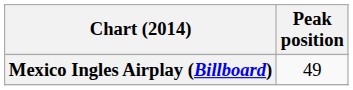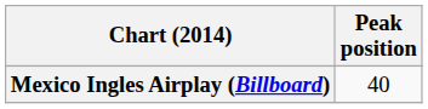 <table class="wikitable sortable plainrowheaders">
 <tr>
 <th>Chart (2014)</th>
 <th>Peak<br>position</th>
 </tr>
 <tr>
 </tr>
 <tr>
 </tr>
 <tr>
 </tr>
 <tr>
 <th scope="row">Mexico Ingles Airplay (<em><a href='#'>Billboard</a></em>)</th>
-<td style="text-align:center;">49</td>
+<td style="text-align:center;">40</td>
 </tr>
 <tr>
 </tr>
 <tr>
 </tr>
 <tr>
 </tr>
 <tr>
 </tr>
 <tr>
 </tr>
 </table>
